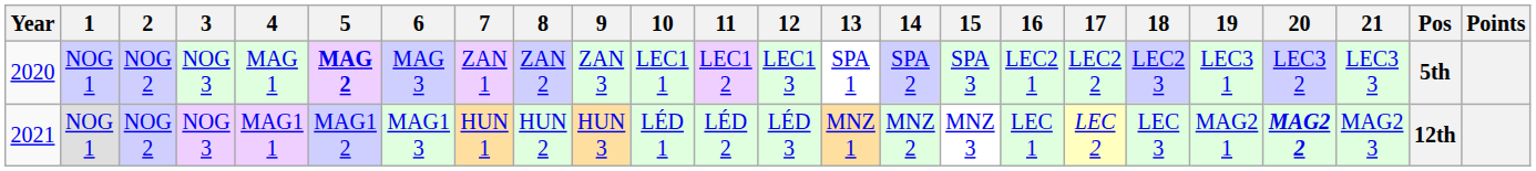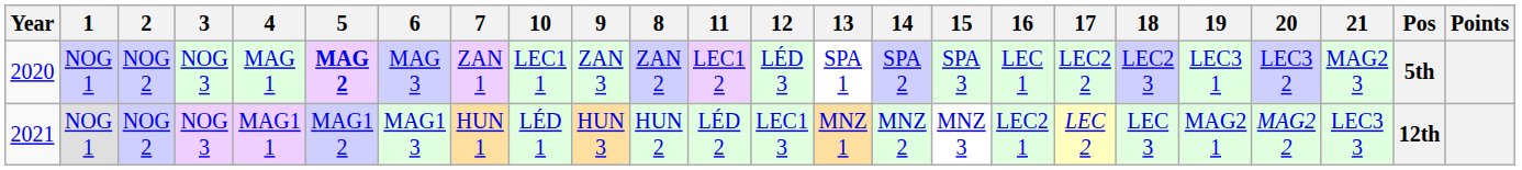 <table class="wikitable" style="text-align:center; font-size:85%">
 <tr>
 <th>Year</th>
 <th>1</th>
 <th>2</th>
 <th>3</th>
 <th>4</th>
 <th>5</th>
 <th>6</th>
 <th>7</th>
+<th>10</th>
+<th>9</th>
 <th>8</th>
-<th>9</th>
-<th>10</th>
 <th>11</th>
 <th>12</th>
 <th>13</th>
 <th>14</th>
 <th>15</th>
 <th>16</th>
 <th>17</th>
 <th>18</th>
 <th>19</th>
 <th>20</th>
 <th>21</th>
 <th>Pos</th>
 <th>Points</th>
 </tr>
 <tr>
 <td><a href='#'>2020</a></td>
 <td style="background:#CFCFFF;"><a href='#'>NOG<br>1</a><br></td>
 <td style="background:#CFCFFF;"><a href='#'>NOG<br>2</a><br></td>
 <td style="background:#DFFFDF;"><a href='#'>NOG<br>3</a><br></td>
 <td style="background:#DFFFDF;"><a href='#'>MAG<br>1</a><br></td>
 <td style="background:#EFCFFF;"><strong><a href='#'>MAG<br>2</a><br></strong></td>
 <td style="background:#CFCFFF;"><a href='#'>MAG<br>3</a><br></td>
 <td style="background:#EFCFFF;"><a href='#'>ZAN<br>1</a><br></td>
+<td style="background:#DFFFDF;"><a href='#'>LEC1<br>1</a><br></td>
+<td style="background:#DFFFDF;"><a href='#'>ZAN<br>3</a><br></td>
 <td style="background:#CFCFFF;"><a href='#'>ZAN<br>2</a><br></td>
-<td style="background:#DFFFDF;"><a href='#'>ZAN<br>3</a><br></td>
-<td style="background:#DFFFDF;"><a href='#'>LEC1<br>1</a><br></td>
 <td style="background:#EFCFFF;"><a href='#'>LEC1<br>2</a><br></td>
-<td style="background:#DFFFDF;"><a href='#'>LEC1<br>3</a><br></td>
+<td style="background:#DFFFDF;"><a href='#'>LÉD<br>3</a><br></td>
 <td style="background:#FFFFFF;"><a href='#'>SPA<br>1</a><br></td>
 <td style="background:#CFCFFF;"><a href='#'>SPA<br>2</a><br></td>
 <td style="background:#DFFFDF;"><a href='#'>SPA<br>3</a><br></td>
-<td style="background:#DFFFDF;"><a href='#'>LEC2<br>1</a><br></td>
+<td style="background:#DFFFDF;"><a href='#'>LEC<br>1</a><br></td>
 <td style="background:#DFFFDF;"><a href='#'>LEC2<br>2</a><br></td>
 <td style="background:#CFCFFF;"><a href='#'>LEC2<br>3</a><br></td>
 <td style="background:#DFFFDF;"><a href='#'>LEC3<br>1</a><br></td>
 <td style="background:#CFCFFF;"><a href='#'>LEC3<br>2</a><br></td>
-<td style="background:#DFFFDF;"><a href='#'>LEC3<br>3</a><br></td>
+<td style="background:#DFFFDF;"><a href='#'>MAG2<br>3</a><br></td>
 <th>5th</th>
 <th></th>
 </tr>
 <tr>
 <td><a href='#'>2021</a></td>
 <td style="background:#DFDFDF;"><a href='#'>NOG<br>1</a><br></td>
 <td style="background:#CFCFFF;"><a href='#'>NOG<br>2</a><br></td>
 <td style="background:#EFCFFF;"><a href='#'>NOG<br>3</a><br></td>
 <td style="background:#EFCFFF;"><a href='#'>MAG1<br>1</a><br></td>
 <td style="background:#CFCFFF;"><a href='#'>MAG1<br>2</a><br></td>
 <td style="background:#DFFFDF;"><a href='#'>MAG1<br>3</a><br></td>
 <td style="background:#FFDF9F;"><a href='#'>HUN<br>1</a><br></td>
+<td style="background:#DFFFDF;"><a href='#'>LÉD<br>1</a><br></td>
+<td style="background:#FFDF9F;"><a href='#'>HUN<br>3</a><br></td>
 <td style="background:#DFFFDF;"><a href='#'>HUN<br>2</a><br></td>
-<td style="background:#FFDF9F;"><a href='#'>HUN<br>3</a><br></td>
-<td style="background:#DFFFDF;"><a href='#'>LÉD<br>1</a><br></td>
 <td style="background:#DFFFDF;"><a href='#'>LÉD<br>2</a><br></td>
-<td style="background:#DFFFDF;"><a href='#'>LÉD<br>3</a><br></td>
+<td style="background:#DFFFDF;"><a href='#'>LEC1<br>3</a><br></td>
 <td style="background:#FFDF9F;"><a href='#'>MNZ<br>1</a><br></td>
 <td style="background:#DFFFDF;"><a href='#'>MNZ<br>2</a><br></td>
 <td style="background:#FFFFFF;"><a href='#'>MNZ<br>3</a><br></td>
-<td style="background:#DFFFDF;"><a href='#'>LEC<br>1</a><br></td>
+<td style="background:#DFFFDF;"><a href='#'>LEC2<br>1</a><br></td>
 <td style="background:#FFFFBF;"><em><a href='#'>LEC<br>2</a></em><br></td>
 <td style="background:#DFFFDF;"><a href='#'>LEC<br>3</a><br></td>
 <td style="background:#DFFFDF;"><a href='#'>MAG2<br>1</a><br></td>
-<td style="background:#DFFFDF;"><strong><em><a href='#'>MAG2<br>2</a></em><br></strong></td>
-<td style="background:#DFFFDF;"><a href='#'>MAG2<br>3</a><br></td>
+<td style="background:#DFFFDF;"><em><a href='#'>MAG2<br>2</a></em><br></td>
+<td style="background:#DFFFDF;"><a href='#'>LEC3<br>3</a><br></td>
 <th>12th</th>
 <th></th>
 </tr>
 </table>
